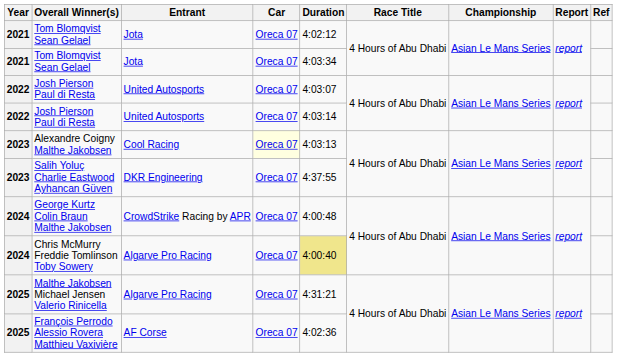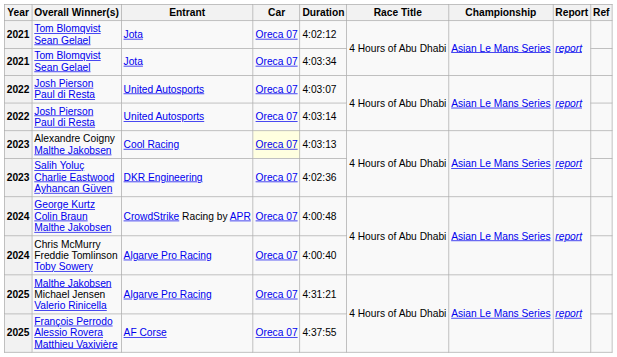 <table class="wikitable" style="font-size: 90%;">
 <tr>
 <th>Year</th>
 <th>Overall Winner(s)</th>
 <th>Entrant</th>
 <th>Car</th>
 <th>Duration</th>
 <th>Race Title</th>
 <th>Championship</th>
 <th>Report</th>
 <th>Ref</th>
 </tr>
 <tr>
 <th>2021<br></th>
 <td> <a href='#'>Tom Blomqvist</a><br> <a href='#'>Sean Gelael</a></td>
 <td> <a href='#'>Jota</a></td>
 <td><a href='#'>Oreca 07</a></td>
 <td>4:02:12</td>
 <td rowspan="2">4 Hours of Abu Dhabi</td>
 <td rowspan="2"><a href='#'>Asian Le Mans Series</a></td>
 <td rowspan="2"><em><a href='#'>report</a></em></td>
 <td></td>
 </tr>
 <tr>
 <th>2021<br></th>
 <td> <a href='#'>Tom Blomqvist</a><br> <a href='#'>Sean Gelael</a></td>
 <td> <a href='#'>Jota</a></td>
 <td><a href='#'>Oreca 07</a></td>
 <td>4:03:34</td>
 <td></td>
 </tr>
 <tr>
 <th>2022<br></th>
 <td> <a href='#'>Josh Pierson</a><br> <a href='#'>Paul di Resta</a></td>
 <td> <a href='#'>United Autosports</a></td>
 <td><a href='#'>Oreca 07</a></td>
 <td>4:03:07</td>
 <td rowspan="2">4 Hours of Abu Dhabi</td>
 <td rowspan="2"><a href='#'>Asian Le Mans Series</a></td>
 <td rowspan="2"><em><a href='#'>report</a></em></td>
 <td></td>
 </tr>
 <tr>
 <th>2022<br></th>
 <td> <a href='#'>Josh Pierson</a><br> <a href='#'>Paul di Resta</a></td>
 <td> <a href='#'>United Autosports</a></td>
 <td><a href='#'>Oreca 07</a></td>
 <td>4:03:14</td>
 <td></td>
 </tr>
 <tr>
 <th>2023<br></th>
 <td> Alexandre Coigny<br> <a href='#'>Malthe Jakobsen</a></td>
 <td> <a href='#'>Cool Racing</a></td>
 <td style="background: lightyellow;"><a href='#'>Oreca 07</a></td>
 <td>4:03:13</td>
 <td rowspan="2">4 Hours of Abu Dhabi</td>
 <td rowspan="2"><a href='#'>Asian Le Mans Series</a></td>
 <td rowspan="2"><em><a href='#'>report</a></em></td>
 <td></td>
 </tr>
 <tr>
 <th>2023<br></th>
 <td> <a href='#'>Salih Yoluç</a><br> <a href='#'>Charlie Eastwood</a><br> <a href='#'>Ayhancan Güven</a></td>
 <td> <a href='#'>DKR Engineering</a></td>
 <td><a href='#'>Oreca 07</a></td>
-<td>4:37:55</td>
+<td>4:02:36</td>
 <td></td>
 </tr>
 <tr>
 <th>2024<br></th>
 <td> <a href='#'>George Kurtz</a><br> <a href='#'>Colin Braun</a><br> <a href='#'>Malthe Jakobsen</a></td>
 <td> <a href='#'>CrowdStrike</a> Racing by <a href='#'>APR</a></td>
 <td><a href='#'>Oreca 07</a></td>
 <td>4:00:48</td>
 <td rowspan="2">4 Hours of Abu Dhabi</td>
 <td rowspan="2"><a href='#'>Asian Le Mans Series</a></td>
 <td rowspan="2"><em><a href='#'>report</a></em></td>
 <td></td>
 </tr>
 <tr>
 <th>2024<br></th>
 <td> Chris McMurry<br> Freddie Tomlinson<br> <a href='#'>Toby Sowery</a></td>
 <td> <a href='#'>Algarve Pro Racing</a></td>
 <td><a href='#'>Oreca 07</a></td>
-<td style="background: khaki;">4:00:40</td>
+<td>4:00:40</td>
 <td></td>
 </tr>
 <tr>
 <th>2025<br></th>
 <td> <a href='#'>Malthe Jakobsen</a><br> Michael Jensen<br> <a href='#'>Valerio Rinicella</a></td>
 <td> <a href='#'>Algarve Pro Racing</a></td>
 <td><a href='#'>Oreca 07</a></td>
 <td>4:31:21</td>
 <td rowspan="2">4 Hours of Abu Dhabi</td>
 <td rowspan="2"><a href='#'>Asian Le Mans Series</a></td>
 <td rowspan="2"><em><a href='#'>report</a></em></td>
 <td></td>
 </tr>
 <tr>
 <th>2025<br></th>
 <td> <a href='#'>François Perrodo</a><br> <a href='#'>Alessio Rovera</a><br> <a href='#'>Matthieu Vaxivière</a></td>
 <td> <a href='#'>AF Corse</a></td>
 <td><a href='#'>Oreca 07</a></td>
-<td>4:02:36</td>
+<td>4:37:55</td>
 <td></td>
 </tr>
 </table>
